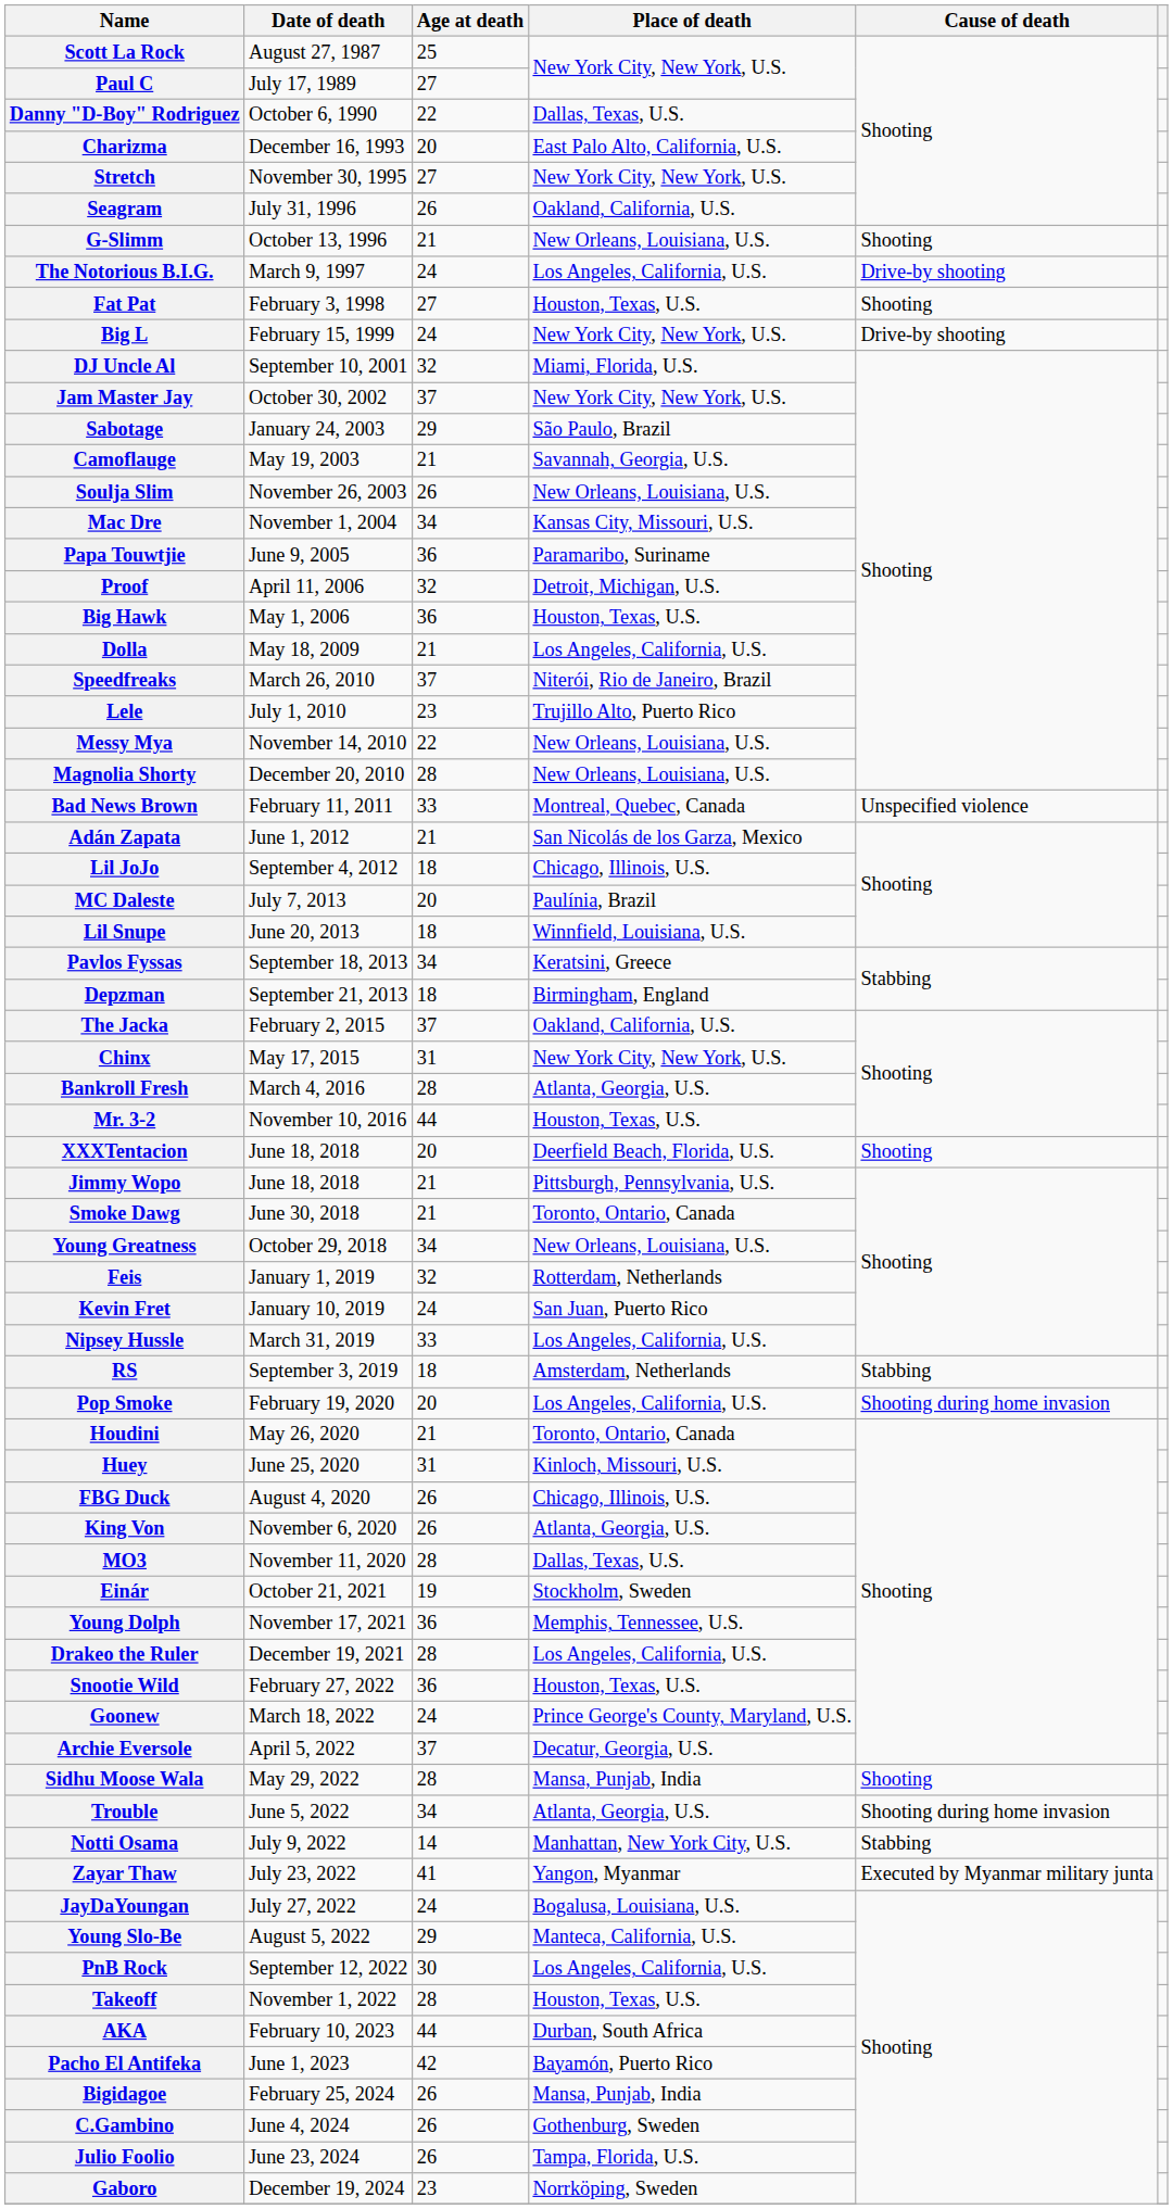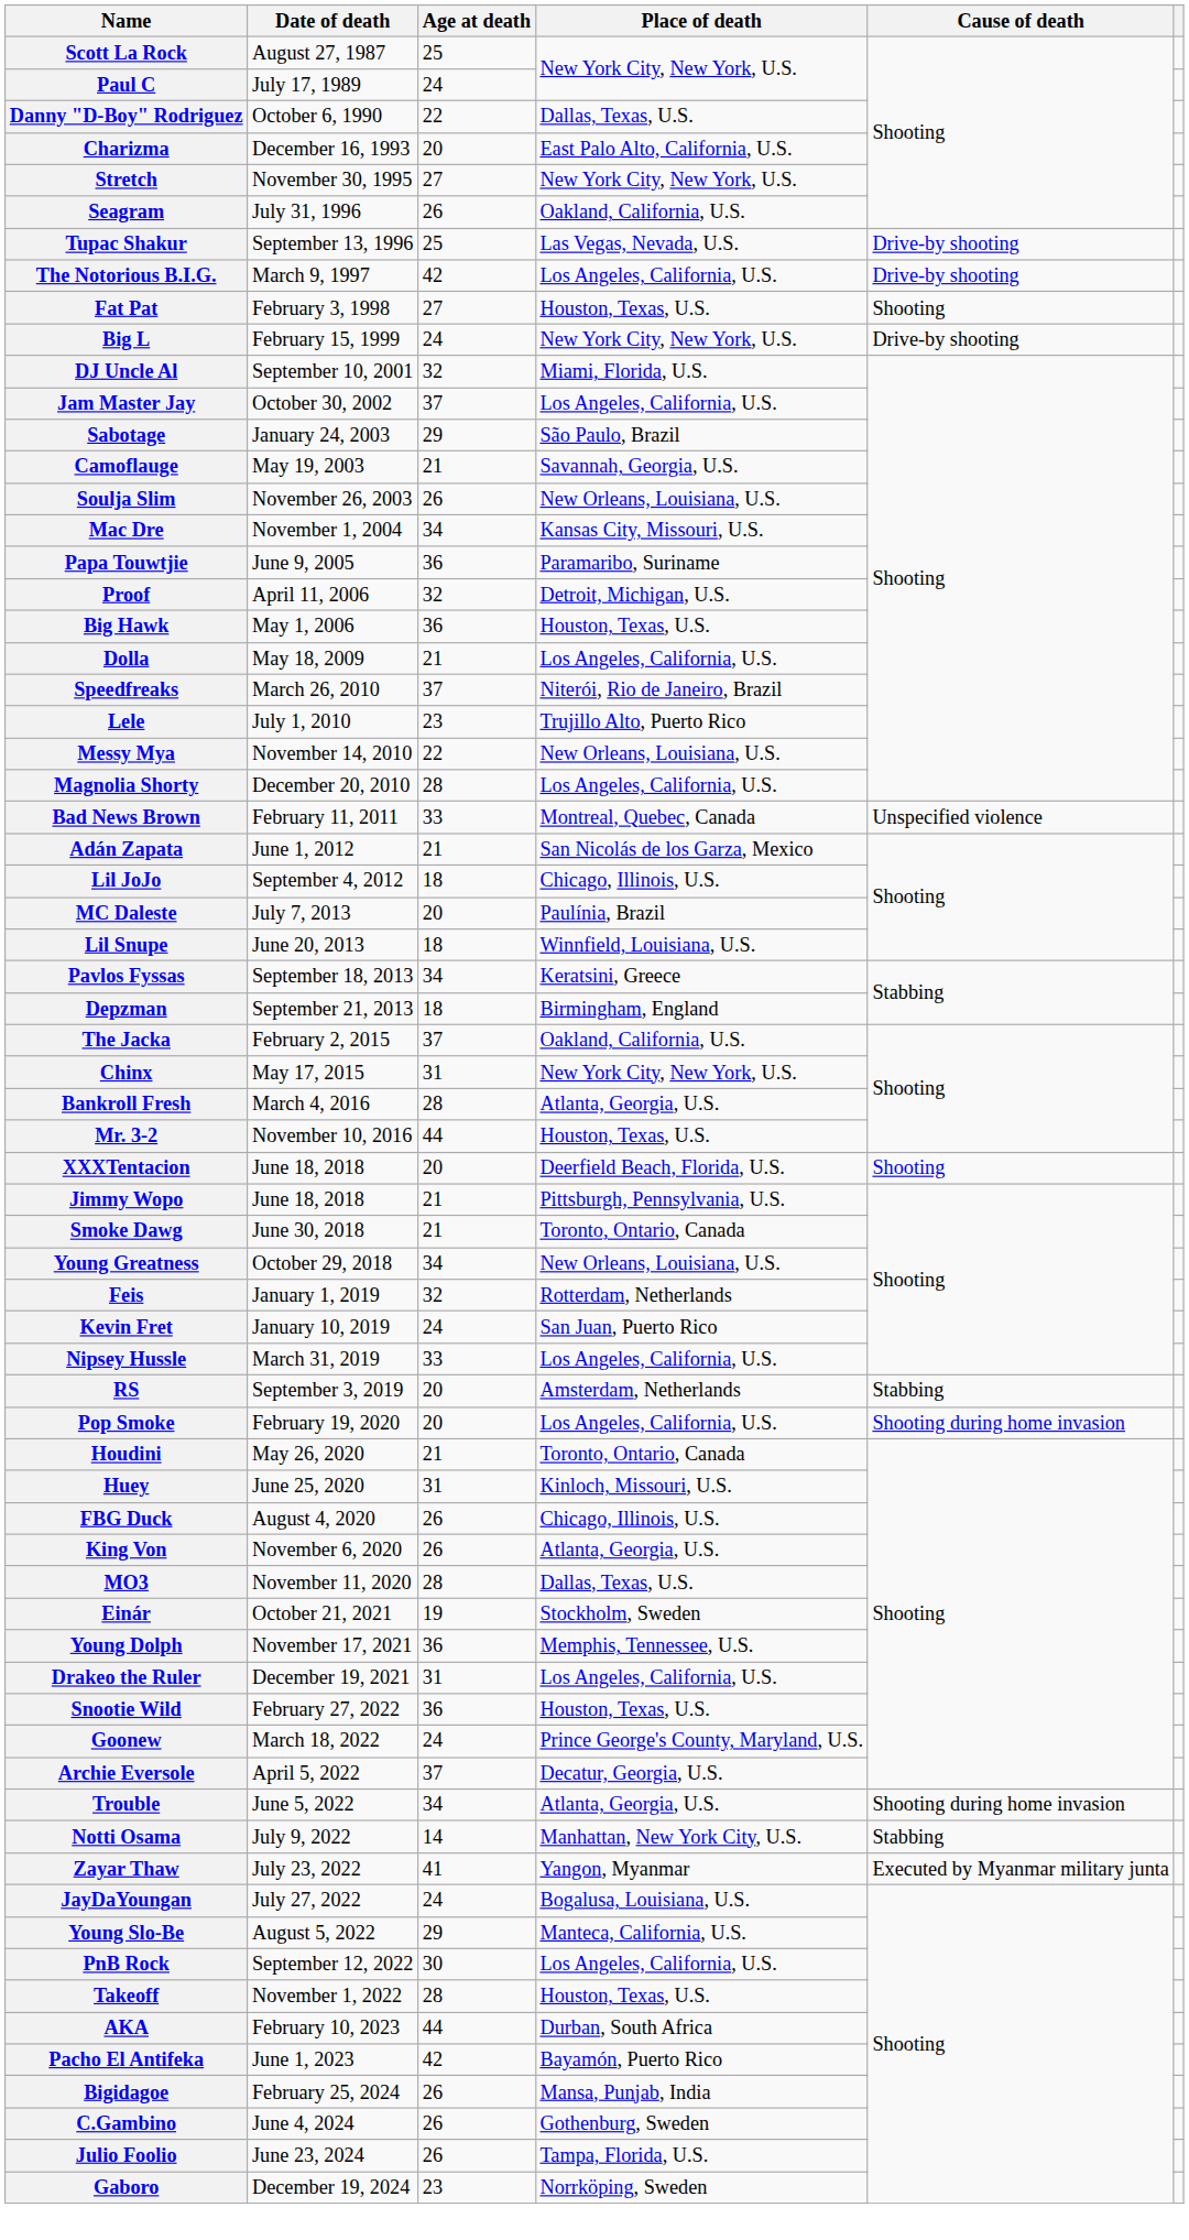 <table class="wikitable sortable plainrowheaders">
 <tr>
 <th scope="col">Name</th>
 <th scope="col" data-sort-type="date">Date of death</th>
 <th scope="col">Age at death</th>
 <th scope="col">Place of death</th>
 <th scope="col">Cause of death</th>
 <th scope="col" class="unsortable"></th>
 </tr>
 <tr>
 <th scope="row"><a href='#'>Scott La Rock</a></th>
 <td>August 27, 1987</td>
 <td>25</td>
 <td rowspan="2"><a href='#'>New York City</a>, <a href='#'>New York</a>, U.S.</td>
 <td rowspan="6">Shooting</td>
 <td></td>
 </tr>
 <tr>
 <th scope="row"><a href='#'>Paul C</a></th>
 <td>July 17, 1989</td>
-<td>27</td>
+<td>24</td>
 <td></td>
 </tr>
 <tr>
 <th scope="row"><a href='#'>Danny "D-Boy" Rodriguez</a></th>
 <td>October 6, 1990</td>
 <td>22</td>
 <td><a href='#'>Dallas, Texas</a>, U.S.</td>
 <td></td>
 </tr>
 <tr>
 <th scope="row"><a href='#'>Charizma</a></th>
 <td>December 16, 1993</td>
 <td>20</td>
 <td><a href='#'>East Palo Alto, California</a>, U.S.</td>
 <td></td>
 </tr>
 <tr>
 <th scope="row"><a href='#'>Stretch</a></th>
 <td>November 30, 1995</td>
 <td>27</td>
 <td><a href='#'>New York City</a>, <a href='#'>New York</a>, U.S.</td>
 <td></td>
 </tr>
 <tr>
 <th scope="row"><a href='#'>Seagram</a></th>
 <td>July 31, 1996</td>
 <td>26</td>
 <td><a href='#'>Oakland, California</a>, U.S.</td>
 <td></td>
 </tr>
 <tr>
-<th scope="row"><a href='#'>G-Slimm</a></th>
-<td>October 13, 1996</td>
-<td>21</td>
-<td><a href='#'>New Orleans, Louisiana</a>, U.S.</td>
-<td Murder of G-Slimm>Shooting</td>
+<th scope="row"><a href='#'>Tupac Shakur</a></th>
+<td>September 13, 1996</td>
+<td>25</td>
+<td><a href='#'>Las Vegas, Nevada</a>, U.S.</td>
+<td><a href='#'>Drive-by shooting</a></td>
 <td></td>
 </tr>
 <tr>
 <th scope="row"><a href='#'>The Notorious B.I.G.</a></th>
 <td>March 9, 1997</td>
-<td>24</td>
+<td>42</td>
 <td><a href='#'>Los Angeles, California</a>, U.S.</td>
 <td><a href='#'>Drive-by shooting</a></td>
 <td></td>
 </tr>
 <tr>
 <th scope="row"><a href='#'>Fat Pat</a></th>
 <td>February 3, 1998</td>
 <td>27</td>
 <td><a href='#'>Houston, Texas</a>, U.S.</td>
 <td>Shooting</td>
 <td></td>
 </tr>
 <tr>
 <th scope="row"><a href='#'>Big L</a></th>
 <td>February 15, 1999</td>
 <td>24</td>
 <td><a href='#'>New York City</a>, <a href='#'>New York</a>, U.S.</td>
 <td>Drive-by shooting</td>
 <td></td>
 </tr>
 <tr>
 <th scope="row"><a href='#'>DJ Uncle Al</a></th>
 <td>September 10, 2001</td>
 <td>32</td>
 <td><a href='#'>Miami, Florida</a>, U.S.</td>
 <td rowspan="14">Shooting</td>
 <td></td>
 </tr>
 <tr>
 <th scope="row"><a href='#'>Jam Master Jay</a></th>
 <td>October 30, 2002</td>
 <td>37</td>
-<td><a href='#'>New York City</a>, <a href='#'>New York</a>, U.S.</td>
+<td><a href='#'>Los Angeles, California</a>, U.S.</td>
 <td></td>
 </tr>
 <tr>
 <th scope="row"><a href='#'>Sabotage</a></th>
 <td>January 24, 2003</td>
 <td>29</td>
 <td><a href='#'>São Paulo</a>, Brazil</td>
 <td></td>
 </tr>
 <tr>
 <th scope="row"><a href='#'>Camoflauge</a></th>
 <td>May 19, 2003</td>
 <td>21</td>
 <td><a href='#'>Savannah, Georgia</a>, U.S.</td>
 <td></td>
 </tr>
 <tr>
 <th scope="row"><a href='#'>Soulja Slim</a></th>
 <td>November 26, 2003</td>
 <td>26</td>
 <td><a href='#'>New Orleans, Louisiana</a>, U.S.</td>
 <td></td>
 </tr>
 <tr>
 <th scope="row"><a href='#'>Mac Dre</a></th>
 <td>November 1, 2004</td>
 <td>34</td>
 <td><a href='#'>Kansas City, Missouri</a>, U.S.</td>
 <td></td>
 </tr>
 <tr>
 <th scope="row"><a href='#'>Papa Touwtjie</a></th>
 <td>June 9, 2005</td>
 <td>36</td>
 <td><a href='#'>Paramaribo</a>, Suriname</td>
 <td></td>
 </tr>
 <tr>
 <th scope="row"><a href='#'>Proof</a></th>
 <td>April 11, 2006</td>
 <td>32</td>
 <td><a href='#'>Detroit, Michigan</a>, U.S.</td>
 <td></td>
 </tr>
 <tr>
 <th scope="row"><a href='#'>Big Hawk</a></th>
 <td>May 1, 2006</td>
 <td>36</td>
 <td><a href='#'>Houston, Texas</a>, U.S.</td>
 <td></td>
 </tr>
 <tr>
 <th scope="row"><a href='#'>Dolla</a></th>
 <td>May 18, 2009</td>
 <td>21</td>
 <td><a href='#'>Los Angeles, California</a>, U.S.</td>
 <td></td>
 </tr>
 <tr>
 <th scope="row"><a href='#'>Speedfreaks</a></th>
 <td>March 26, 2010</td>
 <td>37</td>
 <td><a href='#'>Niterói</a>, <a href='#'>Rio de Janeiro</a>, Brazil</td>
 <td></td>
 </tr>
 <tr>
 <th scope="row"><a href='#'>Lele</a></th>
 <td>July 1, 2010</td>
 <td>23</td>
 <td><a href='#'>Trujillo Alto</a>, Puerto Rico</td>
 <td></td>
 </tr>
 <tr>
 <th scope="row"><a href='#'>Messy Mya</a></th>
 <td>November 14, 2010</td>
 <td>22</td>
 <td><a href='#'>New Orleans, Louisiana</a>, U.S.</td>
 <td></td>
 </tr>
 <tr>
 <th scope="row"><a href='#'>Magnolia Shorty</a></th>
 <td>December 20, 2010</td>
 <td>28</td>
-<td><a href='#'>New Orleans, Louisiana</a>, U.S.</td>
+<td><a href='#'>Los Angeles, California</a>, U.S.</td>
 <td></td>
 </tr>
 <tr>
 <th scope="row"><a href='#'>Bad News Brown</a></th>
 <td>February 11, 2011</td>
 <td>33</td>
 <td><a href='#'>Montreal, Quebec</a>, Canada</td>
 <td>Unspecified violence</td>
 <td></td>
 </tr>
 <tr>
 <th scope="row"><a href='#'>Adán Zapata</a></th>
 <td>June 1, 2012</td>
 <td>21</td>
 <td><a href='#'>San Nicolás de los Garza</a>, Mexico</td>
 <td rowspan="4">Shooting</td>
 <td></td>
 </tr>
 <tr>
 <th scope="row"><a href='#'>Lil JoJo</a></th>
 <td>September 4, 2012</td>
 <td>18</td>
 <td><a href='#'>Chicago</a>, <a href='#'>Illinois</a>, U.S.</td>
 <td></td>
 </tr>
 <tr>
 <th scope="row"><a href='#'>MC Daleste</a></th>
 <td>July 7, 2013</td>
 <td>20</td>
 <td><a href='#'>Paulínia</a>, Brazil</td>
 <td></td>
 </tr>
 <tr>
 <th scope="row"><a href='#'>Lil Snupe</a></th>
 <td>June 20, 2013</td>
 <td>18</td>
 <td><a href='#'>Winnfield, Louisiana</a>, U.S.</td>
 <td></td>
 </tr>
 <tr>
 <th scope="row"><a href='#'>Pavlos Fyssas</a></th>
 <td>September 18, 2013</td>
 <td>34</td>
 <td><a href='#'>Keratsini</a>, Greece</td>
 <td rowspan="2">Stabbing</td>
 <td></td>
 </tr>
 <tr>
 <th scope="row"><a href='#'>Depzman</a></th>
 <td>September 21, 2013</td>
 <td>18</td>
 <td><a href='#'>Birmingham</a>, England</td>
 <td></td>
 </tr>
 <tr>
 <th scope="row"><a href='#'>The Jacka</a></th>
 <td>February 2, 2015</td>
 <td>37</td>
 <td><a href='#'>Oakland, California</a>, U.S.</td>
 <td rowspan="4">Shooting</td>
 <td></td>
 </tr>
 <tr>
 <th scope="row"><a href='#'>Chinx</a></th>
 <td>May 17, 2015</td>
 <td>31</td>
 <td><a href='#'>New York City</a>, <a href='#'>New York</a>, U.S.</td>
 <td></td>
 </tr>
 <tr>
 <th scope="row"><a href='#'>Bankroll Fresh</a></th>
 <td>March 4, 2016</td>
 <td>28</td>
 <td><a href='#'>Atlanta, Georgia</a>, U.S.</td>
 <td></td>
 </tr>
 <tr>
 <th scope="row"><a href='#'>Mr. 3-2</a></th>
 <td>November 10, 2016</td>
 <td>44</td>
 <td><a href='#'>Houston, Texas</a>, U.S.</td>
 <td></td>
 </tr>
 <tr>
 <th scope="row"><a href='#'>XXXTentacion</a></th>
 <td>June 18, 2018</td>
 <td>20</td>
 <td><a href='#'>Deerfield Beach, Florida</a>, U.S.</td>
 <td><a href='#'>Shooting</a></td>
 <td></td>
 </tr>
 <tr>
 <th scope="row"><a href='#'>Jimmy Wopo</a></th>
 <td>June 18, 2018</td>
 <td>21</td>
 <td><a href='#'>Pittsburgh, Pennsylvania</a>, U.S.</td>
 <td rowspan="6">Shooting</td>
 <td></td>
 </tr>
 <tr>
 <th scope="row"><a href='#'>Smoke Dawg</a></th>
 <td>June 30, 2018</td>
 <td>21</td>
 <td><a href='#'>Toronto, Ontario</a>, Canada</td>
 <td></td>
 </tr>
 <tr>
 <th scope="row"><a href='#'>Young Greatness</a></th>
 <td>October 29, 2018</td>
 <td>34</td>
 <td><a href='#'>New Orleans, Louisiana</a>, U.S.</td>
 <td></td>
 </tr>
 <tr>
 <th scope="row"><a href='#'>Feis</a></th>
 <td>January 1, 2019</td>
 <td>32</td>
 <td><a href='#'>Rotterdam</a>, Netherlands</td>
 <td></td>
 </tr>
 <tr>
 <th scope="row"><a href='#'>Kevin Fret</a></th>
 <td>January 10, 2019</td>
 <td>24</td>
 <td><a href='#'>San Juan</a>, Puerto Rico</td>
 <td></td>
 </tr>
 <tr>
 <th scope="row"><a href='#'>Nipsey Hussle</a></th>
 <td>March 31, 2019</td>
 <td>33</td>
 <td><a href='#'>Los Angeles, California</a>, U.S.</td>
 <td></td>
 </tr>
 <tr>
 <th scope="row"><a href='#'>RS</a></th>
 <td>September 3, 2019</td>
-<td>18</td>
+<td>20</td>
 <td><a href='#'>Amsterdam</a>, Netherlands</td>
 <td>Stabbing</td>
 <td></td>
 </tr>
 <tr>
 <th scope="row"><a href='#'>Pop Smoke</a></th>
 <td>February 19, 2020</td>
 <td>20</td>
 <td><a href='#'>Los Angeles, California</a>, U.S.</td>
 <td><a href='#'>Shooting during home invasion</a></td>
 <td></td>
 </tr>
 <tr>
 <th scope="row"><a href='#'>Houdini</a></th>
 <td>May 26, 2020</td>
 <td>21</td>
 <td><a href='#'>Toronto, Ontario</a>, Canada</td>
 <td rowspan="11">Shooting</td>
 <td></td>
 </tr>
 <tr>
 <th scope="row"><a href='#'>Huey</a></th>
 <td>June 25, 2020</td>
 <td>31</td>
 <td><a href='#'>Kinloch, Missouri</a>, U.S.</td>
 <td></td>
 </tr>
 <tr>
 <th scope="row"><a href='#'>FBG Duck</a></th>
 <td>August 4, 2020</td>
 <td>26</td>
 <td><a href='#'>Chicago, Illinois</a>, U.S.</td>
 <td></td>
 </tr>
 <tr>
 <th scope="row"><a href='#'>King Von</a></th>
 <td>November 6, 2020</td>
 <td>26</td>
 <td><a href='#'>Atlanta, Georgia</a>, U.S.</td>
 <td></td>
 </tr>
 <tr>
 <th scope="row"><a href='#'>MO3</a></th>
 <td>November 11, 2020</td>
 <td>28</td>
 <td><a href='#'>Dallas, Texas</a>, U.S.</td>
 <td></td>
 </tr>
 <tr>
 <th scope="row"><a href='#'>Einár</a></th>
 <td>October 21, 2021</td>
 <td>19</td>
 <td><a href='#'>Stockholm</a>, Sweden</td>
 <td></td>
 </tr>
 <tr>
 <th scope="row"><a href='#'>Young Dolph</a></th>
 <td>November 17, 2021</td>
 <td>36</td>
 <td><a href='#'>Memphis, Tennessee</a>, U.S.</td>
 <td></td>
 </tr>
 <tr>
 <th scope="row"><a href='#'>Drakeo the Ruler</a></th>
 <td>December 19, 2021</td>
-<td>28</td>
+<td>31</td>
 <td><a href='#'>Los Angeles, California</a>, U.S.</td>
 <td></td>
 </tr>
 <tr>
 <th scope="row"><a href='#'>Snootie Wild</a></th>
 <td>February 27, 2022</td>
 <td>36</td>
 <td><a href='#'>Houston, Texas</a>, U.S.</td>
 <td></td>
 </tr>
 <tr>
 <th scope="row"><a href='#'>Goonew</a></th>
 <td>March 18, 2022</td>
 <td>24</td>
 <td><a href='#'>Prince George's County, Maryland</a>, U.S.</td>
 <td></td>
 </tr>
 <tr>
 <th scope="row"><a href='#'>Archie Eversole</a></th>
 <td>April 5, 2022</td>
 <td>37</td>
 <td><a href='#'>Decatur, Georgia</a>, U.S.</td>
-<td></td>
-</tr>
-<tr>
-<th scope="row"><a href='#'>Sidhu Moose Wala</a></th>
-<td>May 29, 2022</td>
-<td>28</td>
-<td><a href='#'>Mansa, Punjab</a>, India</td>
-<td><a href='#'>Shooting</a></td>
 <td></td>
 </tr>
 <tr>
 <th scope="row"><a href='#'>Trouble</a></th>
 <td>June 5, 2022</td>
 <td>34</td>
 <td><a href='#'>Atlanta, Georgia</a>, U.S.</td>
 <td>Shooting during home invasion</td>
 <td></td>
 </tr>
 <tr>
 <th scope="row"><a href='#'>Notti Osama</a></th>
 <td>July 9, 2022</td>
 <td>14</td>
 <td><a href='#'>Manhattan</a>, <a href='#'>New York City</a>, U.S.</td>
 <td>Stabbing</td>
 <td></td>
 </tr>
 <tr>
 <th scope="row"><a href='#'>Zayar Thaw</a></th>
 <td>July 23, 2022</td>
 <td>41</td>
 <td><a href='#'>Yangon</a>, Myanmar</td>
 <td>Executed by Myanmar military junta</td>
 <td></td>
 </tr>
 <tr>
 <th scope="row"><a href='#'>JayDaYoungan</a></th>
 <td>July 27, 2022</td>
 <td>24</td>
 <td><a href='#'>Bogalusa, Louisiana</a>, U.S.</td>
 <td rowspan="11">Shooting</td>
 <td></td>
 </tr>
 <tr>
 <th scope="row"><a href='#'>Young Slo-Be</a></th>
 <td>August 5, 2022</td>
 <td>29</td>
 <td><a href='#'>Manteca, California</a>, U.S.</td>
 <td></td>
 </tr>
 <tr>
 <th scope="row"><a href='#'>PnB Rock</a></th>
 <td>September 12, 2022</td>
 <td>30</td>
 <td><a href='#'>Los Angeles, California</a>, U.S.</td>
 <td></td>
 </tr>
 <tr>
 <th scope="row"><a href='#'>Takeoff</a></th>
 <td>November 1, 2022</td>
 <td>28</td>
 <td><a href='#'>Houston, Texas</a>, U.S.</td>
 <td></td>
 </tr>
 <tr>
 <th scope="row"><a href='#'>AKA</a></th>
 <td>February 10, 2023</td>
 <td>44</td>
 <td><a href='#'>Durban</a>, South Africa</td>
 <td></td>
 </tr>
 <tr>
 <th scope="row"><a href='#'>Pacho El Antifeka</a></th>
 <td>June 1, 2023</td>
 <td>42</td>
 <td><a href='#'>Bayamón</a>, Puerto Rico</td>
 <td></td>
 </tr>
 <tr>
 <th scope="row"><a href='#'>Bigidagoe</a></th>
 <td>February 25, 2024</td>
 <td>26</td>
 <td><a href='#'>Mansa, Punjab</a>, India</td>
 <td></td>
 </tr>
 <tr>
 <th scope="row"><a href='#'>C.Gambino</a></th>
 <td>June 4, 2024</td>
 <td>26</td>
 <td><a href='#'>Gothenburg</a>, Sweden</td>
 <td></td>
 </tr>
 <tr>
 <th scope="row"><a href='#'>Julio Foolio</a></th>
 <td>June 23, 2024</td>
 <td>26</td>
 <td><a href='#'>Tampa, Florida</a>, U.S.</td>
 <td></td>
 </tr>
 <tr>
 <th scope="row"><a href='#'>Gaboro</a></th>
 <td>December 19, 2024</td>
 <td>23</td>
 <td><a href='#'>Norrköping</a>, Sweden</td>
 <td></td>
 </tr>
 <tr>
 </tr>
 </table>
